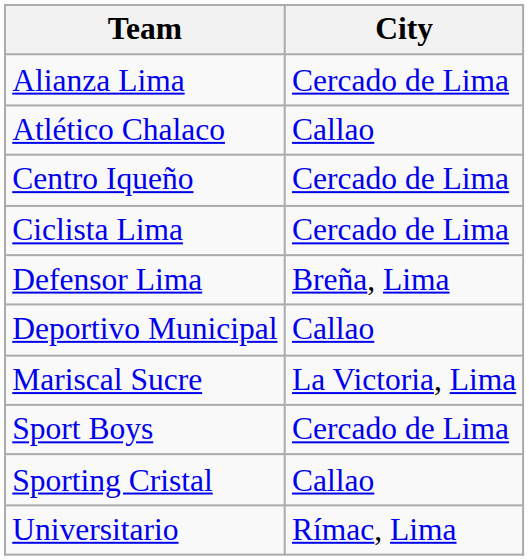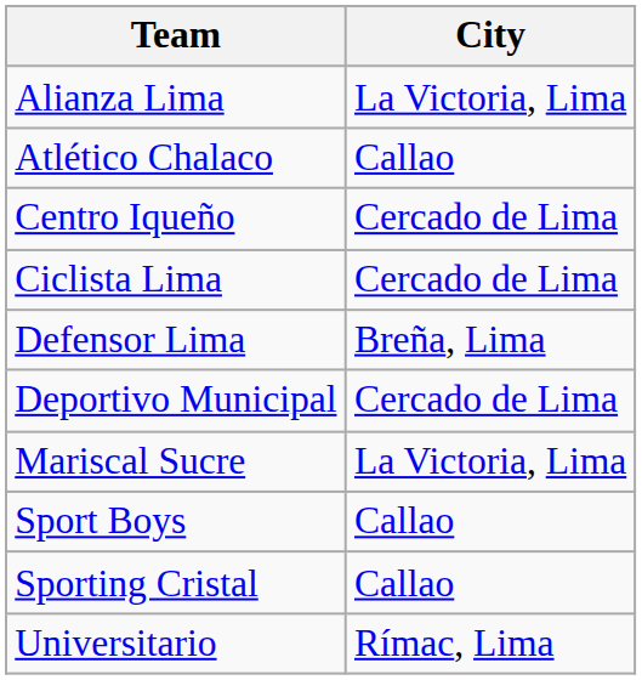 <table class="wikitable sortable">
 <tr>
 <th>Team</th>
 <th>City</th>
 </tr>
 <tr>
 <td><a href='#'>Alianza Lima</a></td>
-<td><a href='#'>Cercado de Lima</a></td>
+<td><a href='#'>La Victoria</a>, <a href='#'>Lima</a></td>
 </tr>
 <tr>
 <td><a href='#'>Atlético Chalaco</a></td>
 <td><a href='#'>Callao</a></td>
 </tr>
 <tr>
 <td><a href='#'>Centro Iqueño</a></td>
 <td><a href='#'>Cercado de Lima</a></td>
 </tr>
 <tr>
 <td><a href='#'>Ciclista Lima</a></td>
 <td><a href='#'>Cercado de Lima</a></td>
 </tr>
 <tr>
 <td><a href='#'>Defensor Lima</a></td>
 <td><a href='#'>Breña</a>, <a href='#'>Lima</a></td>
 </tr>
 <tr>
 <td><a href='#'>Deportivo Municipal</a></td>
-<td><a href='#'>Callao</a></td>
+<td><a href='#'>Cercado de Lima</a></td>
 </tr>
 <tr>
 <td><a href='#'>Mariscal Sucre</a></td>
 <td><a href='#'>La Victoria</a>, <a href='#'>Lima</a></td>
 </tr>
 <tr>
 <td><a href='#'>Sport Boys</a></td>
-<td><a href='#'>Cercado de Lima</a></td>
+<td><a href='#'>Callao</a></td>
 </tr>
 <tr>
 <td><a href='#'>Sporting Cristal</a></td>
 <td><a href='#'>Callao</a></td>
 </tr>
 <tr>
 <td><a href='#'>Universitario</a></td>
 <td><a href='#'>Rímac</a>, <a href='#'>Lima</a></td>
 </tr>
 </table>
